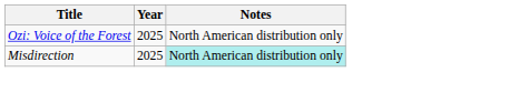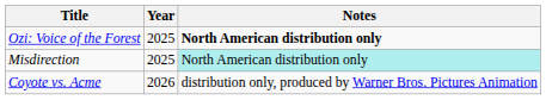 <table class="wikitable">
 <tr>
 <th>Title</th>
 <th>Year</th>
 <th>Notes</th>
 </tr>
 <tr>
 <td><em><a href='#'>Ozi: Voice of the Forest</a></em></td>
 <td>2025</td>
-<td>North American distribution only</td>
+<td><strong>North American distribution only</strong></td>
 </tr>
 <tr>
 <td><em>Misdirection</em></td>
 <td>2025</td>
 <td style="background: paleturquoise;">North American distribution only</td>
 </tr>
+<tr>
+<td><em><a href='#'>Coyote vs. Acme</a></em></td>
+<td>2026</td>
+<td>distribution only, produced by <a href='#'>Warner Bros. Pictures Animation</a></td>
+</tr>
 </table>
